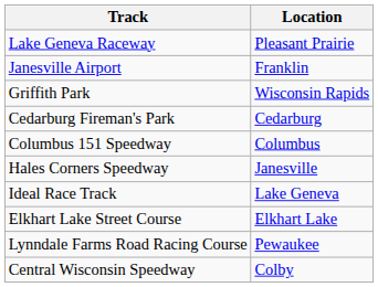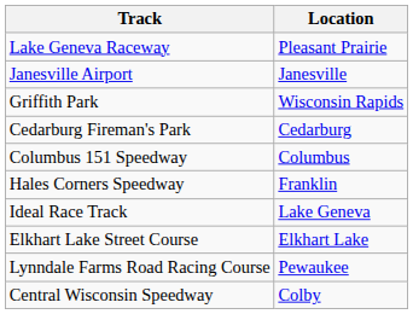 <table class="wikitable sortable">
 <tr>
 <th>Track</th>
 <th>Location</th>
 </tr>
 <tr>
 <td><a href='#'>Lake Geneva Raceway</a></td>
 <td><a href='#'>Pleasant Prairie</a></td>
 </tr>
 <tr>
 <td><a href='#'>Janesville Airport</a></td>
-<td><a href='#'>Franklin</a></td>
+<td><a href='#'>Janesville</a></td>
 </tr>
 <tr>
 <td>Griffith Park </td>
 <td><a href='#'>Wisconsin Rapids</a></td>
 </tr>
 <tr>
 <td>Cedarburg Fireman's Park</td>
 <td><a href='#'>Cedarburg</a></td>
 </tr>
 <tr>
 <td>Columbus 151 Speedway</td>
 <td><a href='#'>Columbus</a></td>
 </tr>
 <tr>
 <td>Hales Corners Speedway</td>
-<td><a href='#'>Janesville</a></td>
+<td><a href='#'>Franklin</a></td>
 </tr>
 <tr>
 <td>Ideal Race Track</td>
 <td><a href='#'>Lake Geneva</a></td>
 </tr>
 <tr>
 <td>Elkhart Lake Street Course</td>
 <td><a href='#'>Elkhart Lake</a></td>
 </tr>
 <tr>
 <td>Lynndale Farms Road Racing Course</td>
 <td><a href='#'>Pewaukee</a></td>
 </tr>
 <tr>
 <td>Central Wisconsin Speedway</td>
 <td><a href='#'>Colby</a></td>
 </tr>
 </table>
